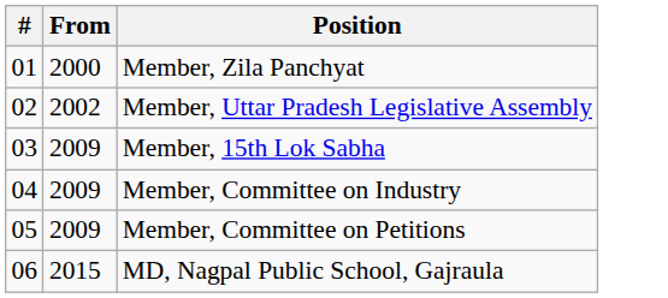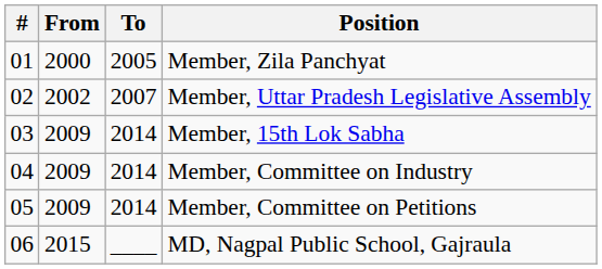 <table class="wikitable sortable">
 <tr>
 <th>#</th>
 <th>From</th>
+<th>To</th>
 <th>Position</th>
 </tr>
 <tr>
 <td>01</td>
 <td>2000</td>
+<td>2005</td>
 <td>Member, Zila Panchyat</td>
 </tr>
 <tr>
 <td>02</td>
 <td>2002</td>
+<td>2007</td>
 <td>Member, <a href='#'>Uttar Pradesh Legislative Assembly</a></td>
 </tr>
 <tr>
 <td>03</td>
 <td>2009</td>
+<td>2014</td>
 <td>Member, <a href='#'>15th Lok Sabha</a></td>
 </tr>
 <tr>
 <td>04</td>
 <td>2009</td>
+<td>2014</td>
 <td>Member, Committee on Industry</td>
 </tr>
 <tr>
 <td>05</td>
 <td>2009</td>
+<td>2014</td>
 <td>Member, Committee on Petitions</td>
 </tr>
 <tr>
 <td>06</td>
 <td>2015</td>
+<td>____</td>
 <td>MD, Nagpal Public School, Gajraula</td>
 </tr>
 </table>
